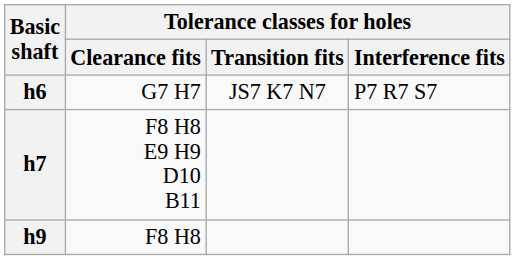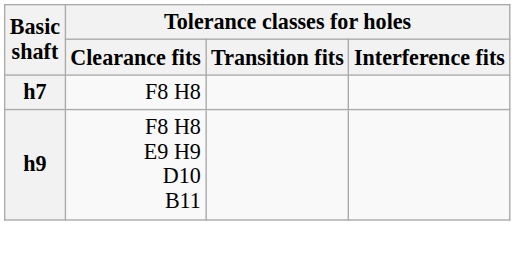 <table class="wikitable">
 <tr>
 <th rowspan=2>Basic<br>shaft</th>
 <th colspan=3>Tolerance classes for holes</th>
 </tr>
 <tr>
 <th>Clearance fits</th>
 <th>Transition fits</th>
 <th>Interference fits</th>
 </tr>
 <tr>
-<th scope="row">h6</th>
-<td align=right>G7 H7</td>
-<td align=center>JS7 K7 N7</td>
-<td>P7 R7 S7</td>
-</tr>
-<tr>
 <th scope="row">h7</th>
-<td align=right>F8 H8 <br> E9 H9 <br> D10 <br> B11</td>
+<td align=right>F8 H8</td>
 <td></td>
 <td></td>
 </tr>
 <tr>
 <th scope="row">h9</th>
-<td align=right>F8 H8</td>
+<td align=right>F8 H8 <br> E9 H9 <br> D10 <br> B11</td>
 <td></td>
 <td></td>
 </tr>
 </table>
